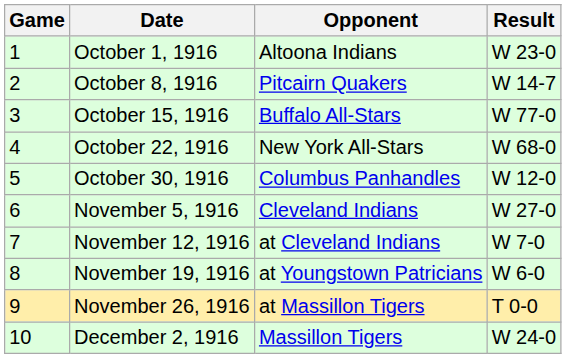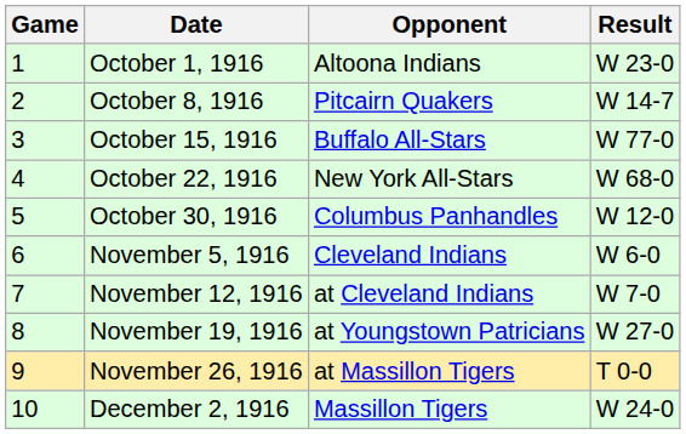 <table class="wikitable">
 <tr>
 <th>Game</th>
 <th>Date</th>
 <th>Opponent</th>
 <th>Result</th>
 </tr>
 <tr style="background: #ddffdd;">
 <td>1</td>
 <td>October 1, 1916</td>
 <td>Altoona Indians</td>
 <td>W 23-0</td>
 </tr>
 <tr style="background: #ddffdd;">
 <td>2</td>
 <td>October 8, 1916</td>
 <td><a href='#'>Pitcairn Quakers</a></td>
 <td>W 14-7</td>
 </tr>
 <tr style="background: #ddffdd;">
 <td>3</td>
 <td>October 15, 1916</td>
 <td><a href='#'>Buffalo All-Stars</a></td>
 <td>W 77-0</td>
 </tr>
 <tr style="background: #ddffdd;">
 <td>4</td>
 <td>October 22, 1916</td>
 <td>New York All-Stars</td>
 <td>W 68-0</td>
 </tr>
 <tr style="background: #ddffdd;">
 <td>5</td>
 <td>October 30, 1916</td>
 <td><a href='#'>Columbus Panhandles</a></td>
 <td>W 12-0</td>
 </tr>
 <tr style="background: #ddffdd;">
 <td>6</td>
 <td>November 5, 1916</td>
 <td><a href='#'>Cleveland Indians</a></td>
-<td>W 27-0</td>
+<td>W 6-0</td>
 </tr>
 <tr style="background: #ddffdd;">
 <td>7</td>
 <td>November 12, 1916</td>
 <td>at <a href='#'>Cleveland Indians</a></td>
 <td>W 7-0</td>
 </tr>
 <tr style="background: #ddffdd;">
 <td>8</td>
 <td>November 19, 1916</td>
 <td>at <a href='#'>Youngstown Patricians</a></td>
-<td>W 6-0</td>
+<td>W 27-0</td>
 </tr>
 <tr style="background: #ffeeaa;">
 <td>9</td>
 <td>November 26, 1916</td>
 <td>at <a href='#'>Massillon Tigers</a></td>
 <td>T 0-0</td>
 </tr>
 <tr style="background: #ddffdd;">
 <td>10</td>
 <td>December 2, 1916</td>
 <td><a href='#'>Massillon Tigers</a></td>
 <td>W 24-0</td>
 </tr>
 </table>
